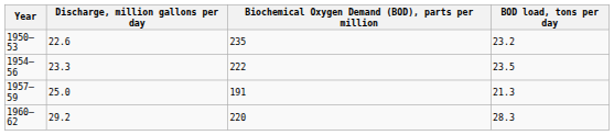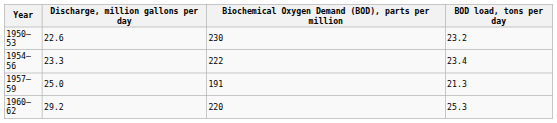 <table class="wikitable">
 <tr>
 <th>Year</th>
 <th>Discharge, million gallons per day</th>
 <th>Biochemical Oxygen Demand (BOD), parts per million</th>
 <th>BOD load, tons per day</th>
 </tr>
 <tr>
 <td>1950–53</td>
 <td>22.6</td>
-<td>235</td>
+<td>230</td>
 <td>23.2</td>
 </tr>
 <tr>
 <td>1954–56</td>
 <td>23.3</td>
 <td>222</td>
-<td>23.5</td>
+<td>23.4</td>
 </tr>
 <tr>
 <td>1957–59</td>
 <td>25.0</td>
 <td>191</td>
 <td>21.3</td>
 </tr>
 <tr>
 <td>1960–62</td>
 <td>29.2</td>
 <td>220</td>
-<td>28.3</td>
+<td>25.3</td>
 </tr>
 </table>
